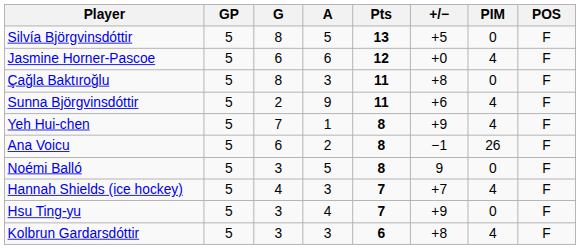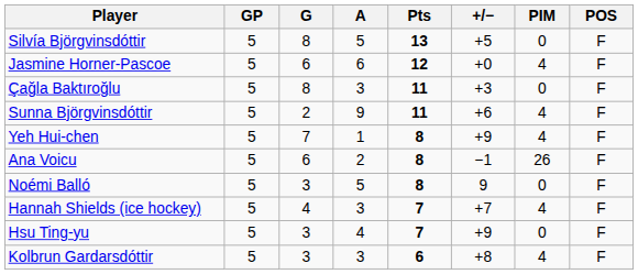 <table class="wikitable sortable" style="text-align:center;">
 <tr>
 <th style="width:225px;">Player</th>
 <th style="width:50px;">GP</th>
 <th style="width:50px;">G</th>
 <th style="width:50px;">A</th>
 <th style="width:60px;">Pts</th>
 <th style="width:60px;">+/−</th>
 <th style="width:50px;">PIM</th>
 <th style="width:60px;">POS</th>
 </tr>
 <tr>
 <td style="text-align:left;"> <a href='#'>Silvía Björgvinsdóttir</a></td>
 <td>5</td>
 <td>8</td>
 <td>5</td>
 <td><strong>13</strong></td>
 <td>+5</td>
 <td>0</td>
 <td>F</td>
 </tr>
 <tr>
 <td style="text-align:left;"> <a href='#'>Jasmine Horner-Pascoe</a></td>
 <td>5</td>
 <td>6</td>
 <td>6</td>
 <td><strong>12</strong></td>
 <td>+0</td>
 <td>4</td>
 <td>F</td>
 </tr>
 <tr>
 <td style="text-align:left;"> <a href='#'>Çağla Baktıroğlu</a></td>
 <td>5</td>
 <td>8</td>
 <td>3</td>
 <td><strong>11</strong></td>
-<td>+8</td>
+<td>+3</td>
 <td>0</td>
 <td>F</td>
 </tr>
 <tr>
 <td style="text-align:left;"> <a href='#'>Sunna Björgvinsdóttir</a></td>
 <td>5</td>
 <td>2</td>
 <td>9</td>
 <td><strong>11</strong></td>
 <td>+6</td>
 <td>4</td>
 <td>F</td>
 </tr>
 <tr>
 <td style="text-align:left;"> <a href='#'>Yeh Hui-chen</a></td>
 <td>5</td>
 <td>7</td>
 <td>1</td>
 <td><strong>8</strong></td>
 <td>+9</td>
 <td>4</td>
 <td>F</td>
 </tr>
 <tr>
 <td style="text-align:left;"> <a href='#'>Ana Voicu</a></td>
 <td>5</td>
 <td>6</td>
 <td>2</td>
 <td><strong>8</strong></td>
 <td>−1</td>
 <td>26</td>
 <td>F</td>
 </tr>
 <tr>
 <td style="text-align:left;"> <a href='#'>Noémi Balló</a></td>
 <td>5</td>
 <td>3</td>
 <td>5</td>
 <td><strong>8</strong></td>
 <td>9</td>
 <td>0</td>
 <td>F</td>
 </tr>
 <tr>
 <td style="text-align:left;"> <a href='#'>Hannah Shields (ice hockey)</a></td>
 <td>5</td>
 <td>4</td>
 <td>3</td>
 <td><strong>7</strong></td>
 <td>+7</td>
 <td>4</td>
 <td>F</td>
 </tr>
 <tr>
 <td style="text-align:left;"> <a href='#'>Hsu Ting-yu</a></td>
 <td>5</td>
 <td>3</td>
 <td>4</td>
 <td><strong>7</strong></td>
 <td>+9</td>
 <td>0</td>
 <td>F</td>
 </tr>
 <tr>
 <td style="text-align:left;"> <a href='#'>Kolbrun Gardarsdóttir</a></td>
 <td>5</td>
 <td>3</td>
 <td>3</td>
 <td><strong>6</strong></td>
 <td>+8</td>
 <td>4</td>
 <td>F</td>
 </tr>
 </table>
